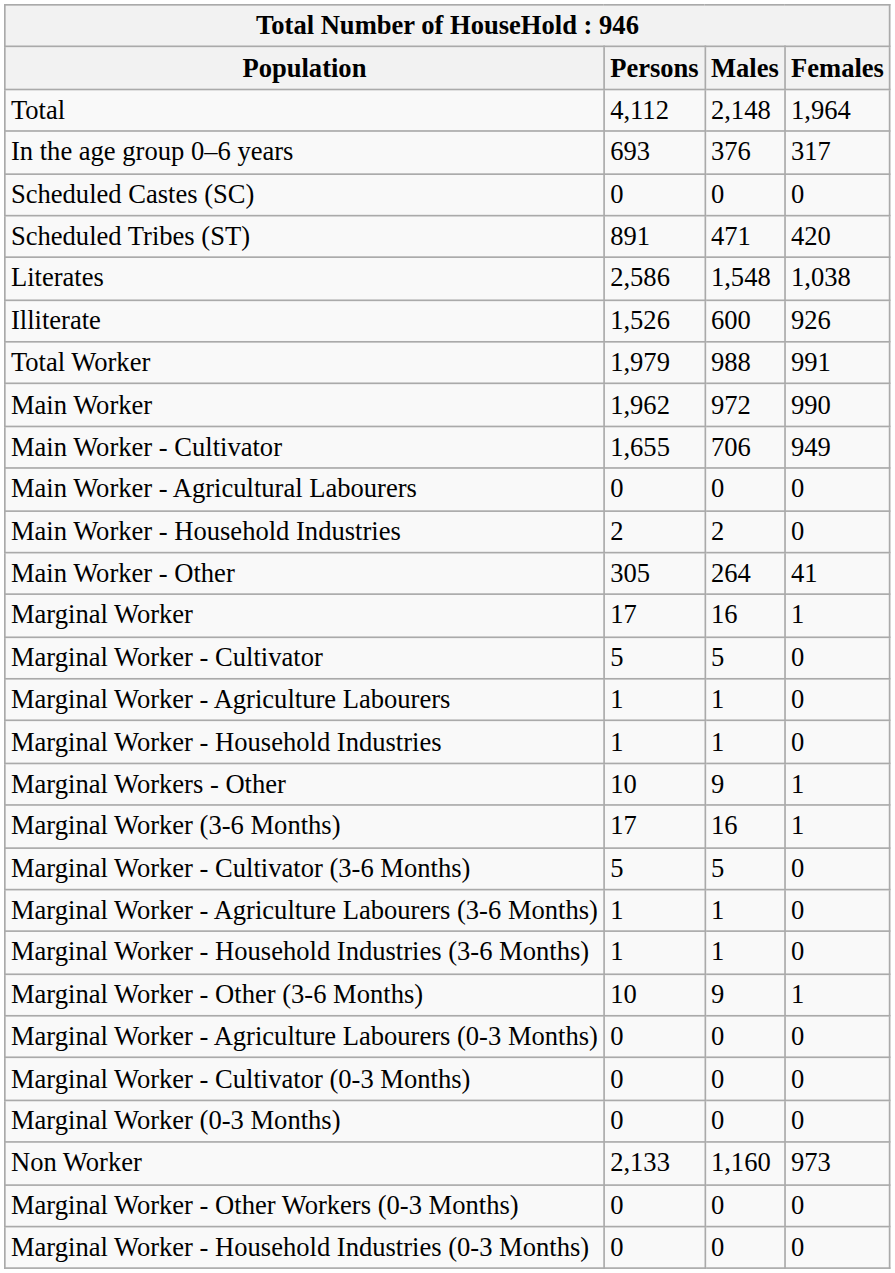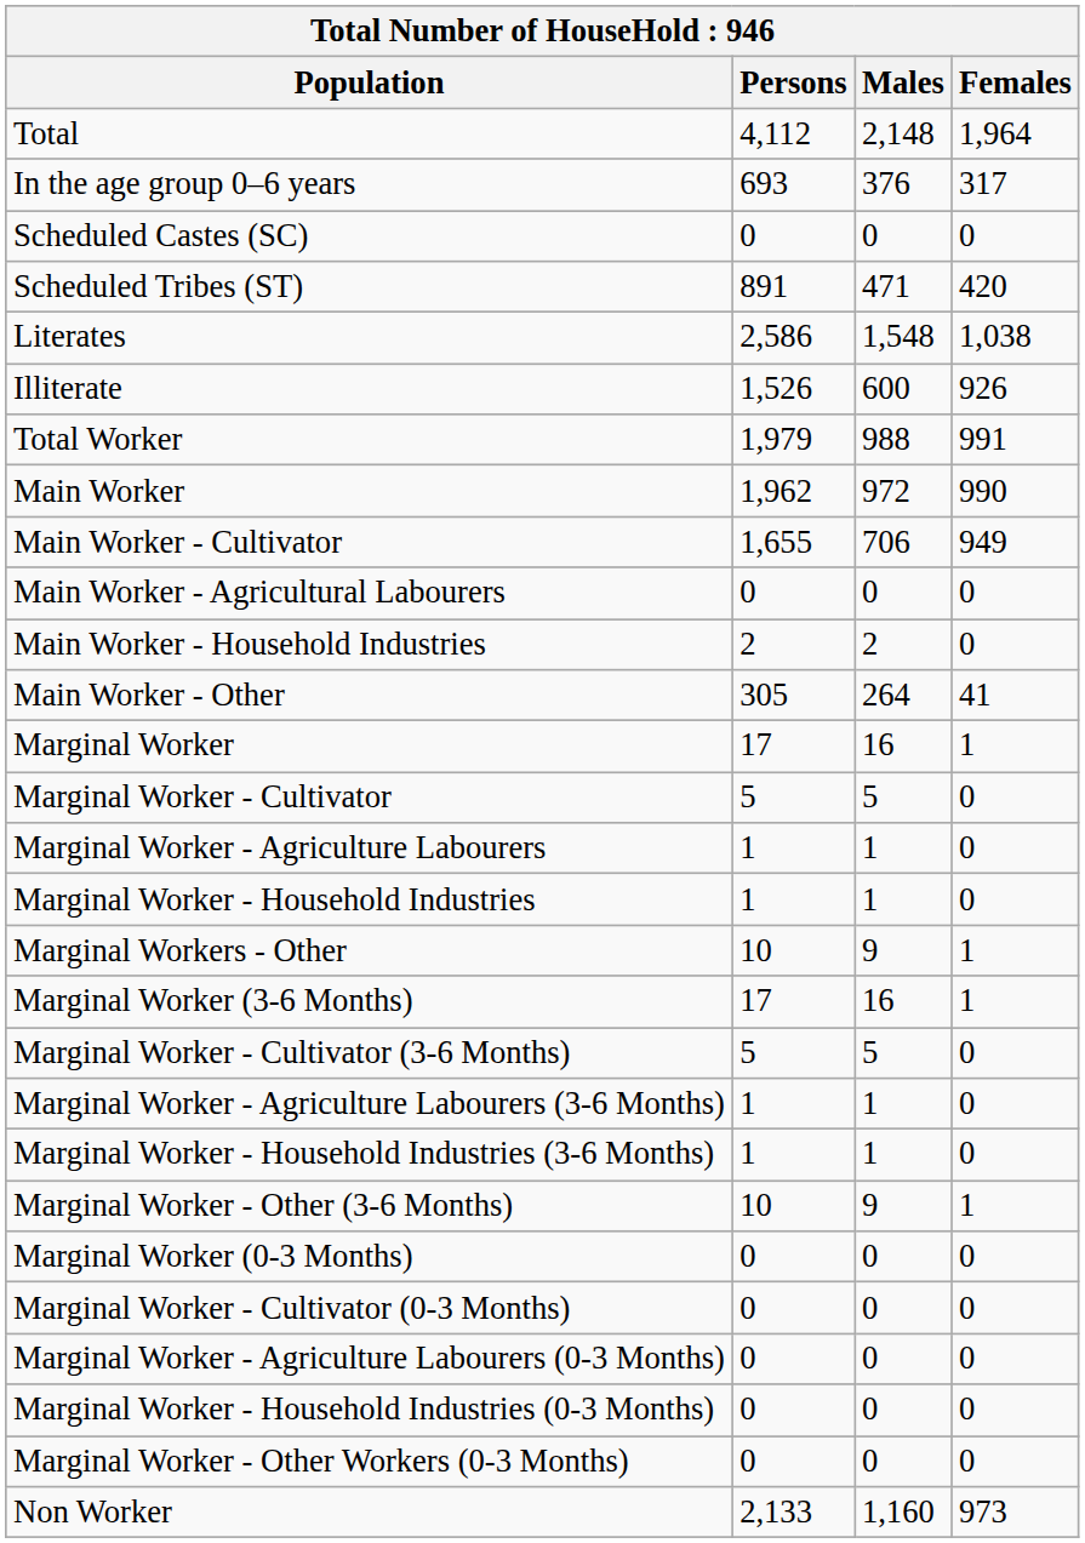 <table class="wikitable">
 <tr>
 <th colspan="4">Total Number of HouseHold : 946</th>
 </tr>
 <tr>
 <th>Population</th>
 <th>Persons</th>
 <th>Males</th>
 <th>Females</th>
 </tr>
 <tr>
 <td>Total</td>
 <td>4,112</td>
 <td>2,148</td>
 <td>1,964</td>
 </tr>
 <tr>
 <td>In the age group 0–6 years</td>
 <td>693</td>
 <td>376</td>
 <td>317</td>
 </tr>
 <tr>
 <td>Scheduled Castes (SC)</td>
 <td>0</td>
 <td>0</td>
 <td>0</td>
 </tr>
 <tr>
 <td>Scheduled Tribes (ST)</td>
 <td>891</td>
 <td>471</td>
 <td>420</td>
 </tr>
 <tr>
 <td>Literates</td>
 <td>2,586</td>
 <td>1,548</td>
 <td>1,038</td>
 </tr>
 <tr>
 <td>Illiterate</td>
 <td>1,526</td>
 <td>600</td>
 <td>926</td>
 </tr>
 <tr>
 <td>Total Worker</td>
 <td>1,979</td>
 <td>988</td>
 <td>991</td>
 </tr>
 <tr>
 <td>Main Worker</td>
 <td>1,962</td>
 <td>972</td>
 <td>990</td>
 </tr>
 <tr>
 <td>Main Worker - Cultivator</td>
 <td>1,655</td>
 <td>706</td>
 <td>949</td>
 </tr>
 <tr>
 <td>Main Worker - Agricultural Labourers</td>
 <td>0</td>
 <td>0</td>
 <td>0</td>
 </tr>
 <tr>
 <td>Main Worker - Household Industries</td>
 <td>2</td>
 <td>2</td>
 <td>0</td>
 </tr>
 <tr>
 <td>Main Worker - Other</td>
 <td>305</td>
 <td>264</td>
 <td>41</td>
 </tr>
 <tr>
 <td>Marginal Worker</td>
 <td>17</td>
 <td>16</td>
 <td>1</td>
 </tr>
 <tr>
 <td>Marginal Worker - Cultivator</td>
 <td>5</td>
 <td>5</td>
 <td>0</td>
 </tr>
 <tr>
 <td>Marginal Worker - Agriculture Labourers</td>
 <td>1</td>
 <td>1</td>
 <td>0</td>
 </tr>
 <tr>
 <td>Marginal Worker - Household Industries</td>
 <td>1</td>
 <td>1</td>
 <td>0</td>
 </tr>
 <tr>
 <td>Marginal Workers - Other</td>
 <td>10</td>
 <td>9</td>
 <td>1</td>
 </tr>
 <tr>
 <td>Marginal Worker (3-6 Months)</td>
 <td>17</td>
 <td>16</td>
 <td>1</td>
 </tr>
 <tr>
 <td>Marginal Worker - Cultivator (3-6 Months)</td>
 <td>5</td>
 <td>5</td>
 <td>0</td>
 </tr>
 <tr>
 <td>Marginal Worker - Agriculture Labourers (3-6 Months)</td>
 <td>1</td>
 <td>1</td>
 <td>0</td>
 </tr>
 <tr>
 <td>Marginal Worker - Household Industries (3-6 Months)</td>
 <td>1</td>
 <td>1</td>
 <td>0</td>
 </tr>
 <tr>
 <td>Marginal Worker - Other (3-6 Months)</td>
 <td>10</td>
 <td>9</td>
 <td>1</td>
 </tr>
 <tr>
-<td>Marginal Worker - Agriculture Labourers (0-3 Months)</td>
+<td>Marginal Worker (0-3 Months)</td>
 <td>0</td>
 <td>0</td>
 <td>0</td>
 </tr>
 <tr>
 <td>Marginal Worker - Cultivator (0-3 Months)</td>
 <td>0</td>
 <td>0</td>
 <td>0</td>
 </tr>
 <tr>
-<td>Marginal Worker (0-3 Months)</td>
+<td>Marginal Worker - Agriculture Labourers (0-3 Months)</td>
+<td>0</td>
+<td>0</td>
+<td>0</td>
+</tr>
+<tr>
+<td>Marginal Worker - Household Industries (0-3 Months)</td>
+<td>0</td>
+<td>0</td>
+<td>0</td>
+</tr>
+<tr>
+<td>Marginal Worker - Other Workers (0-3 Months)</td>
 <td>0</td>
 <td>0</td>
 <td>0</td>
 </tr>
 <tr>
 <td>Non Worker</td>
 <td>2,133</td>
 <td>1,160</td>
 <td>973</td>
 </tr>
-<tr>
-<td>Marginal Worker - Other Workers (0-3 Months)</td>
-<td>0</td>
-<td>0</td>
-<td>0</td>
-</tr>
-<tr>
-<td>Marginal Worker - Household Industries (0-3 Months)</td>
-<td>0</td>
-<td>0</td>
-<td>0</td>
-</tr>
 </table>
